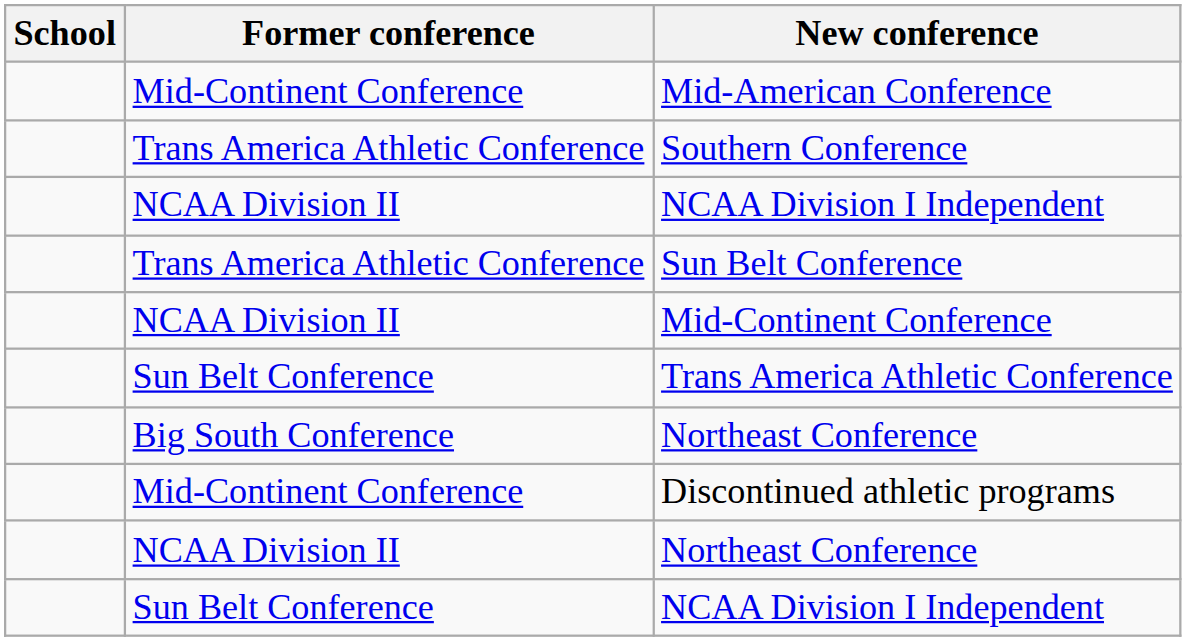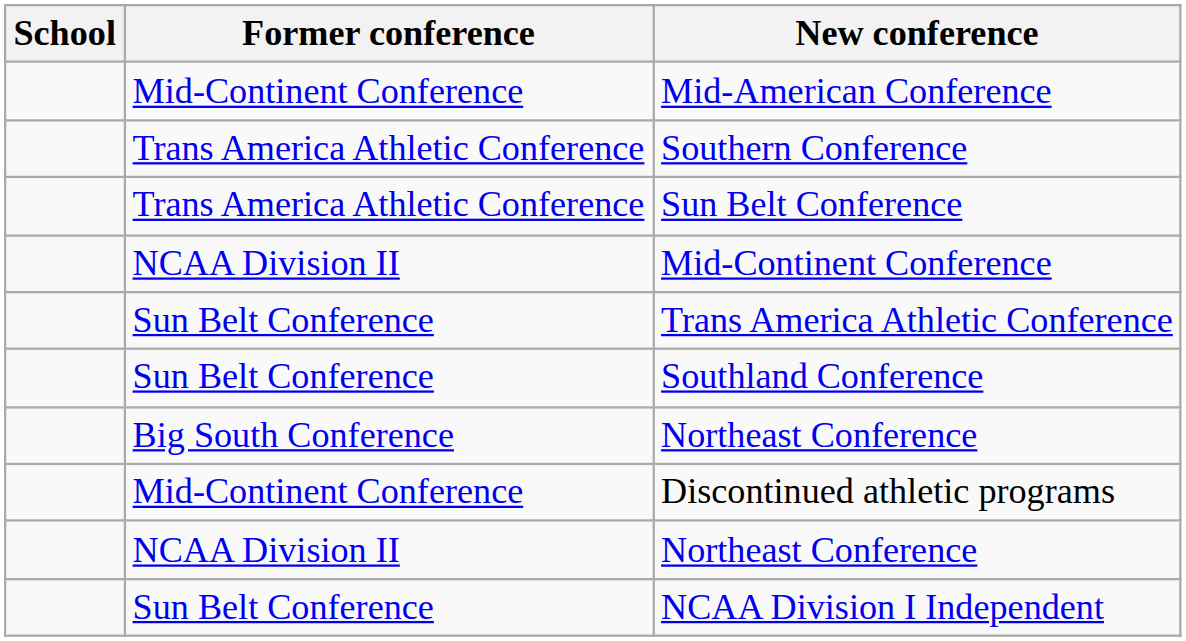 <table class="wikitable sortable">
 <tr>
 <th>School</th>
 <th>Former conference</th>
 <th>New conference</th>
 </tr>
 <tr>
 <td></td>
 <td><a href='#'>Mid-Continent Conference</a></td>
 <td><a href='#'>Mid-American Conference</a></td>
 </tr>
 <tr>
 <td></td>
 <td><a href='#'>Trans America Athletic Conference</a></td>
 <td><a href='#'>Southern Conference</a></td>
 </tr>
 <tr>
 <td></td>
-<td><a href='#'>NCAA Division II</a></td>
-<td><a href='#'>NCAA Division I Independent</a></td>
-</tr>
-<tr>
-<td></td>
 <td><a href='#'>Trans America Athletic Conference</a></td>
 <td><a href='#'>Sun Belt Conference</a></td>
 </tr>
 <tr>
 <td></td>
 <td><a href='#'>NCAA Division II</a></td>
 <td><a href='#'>Mid-Continent Conference</a></td>
 </tr>
 <tr>
 <td></td>
 <td><a href='#'>Sun Belt Conference</a></td>
 <td><a href='#'>Trans America Athletic Conference</a></td>
+</tr>
+<tr>
+<td></td>
+<td><a href='#'>Sun Belt Conference</a></td>
+<td><a href='#'>Southland Conference</a></td>
 </tr>
 <tr>
 <td></td>
 <td><a href='#'>Big South Conference</a></td>
 <td><a href='#'>Northeast Conference</a></td>
 </tr>
 <tr>
 <td></td>
 <td><a href='#'>Mid-Continent Conference</a></td>
 <td>Discontinued athletic programs</td>
 </tr>
 <tr>
 <td></td>
 <td><a href='#'>NCAA Division II</a></td>
 <td><a href='#'>Northeast Conference</a></td>
 </tr>
 <tr>
 <td></td>
 <td><a href='#'>Sun Belt Conference</a></td>
 <td><a href='#'>NCAA Division I Independent</a></td>
 </tr>
 </table>
